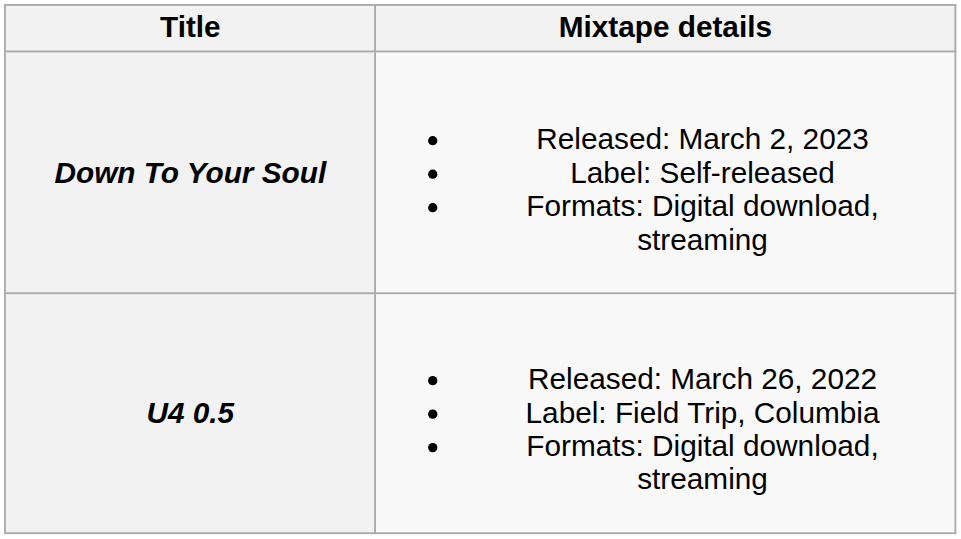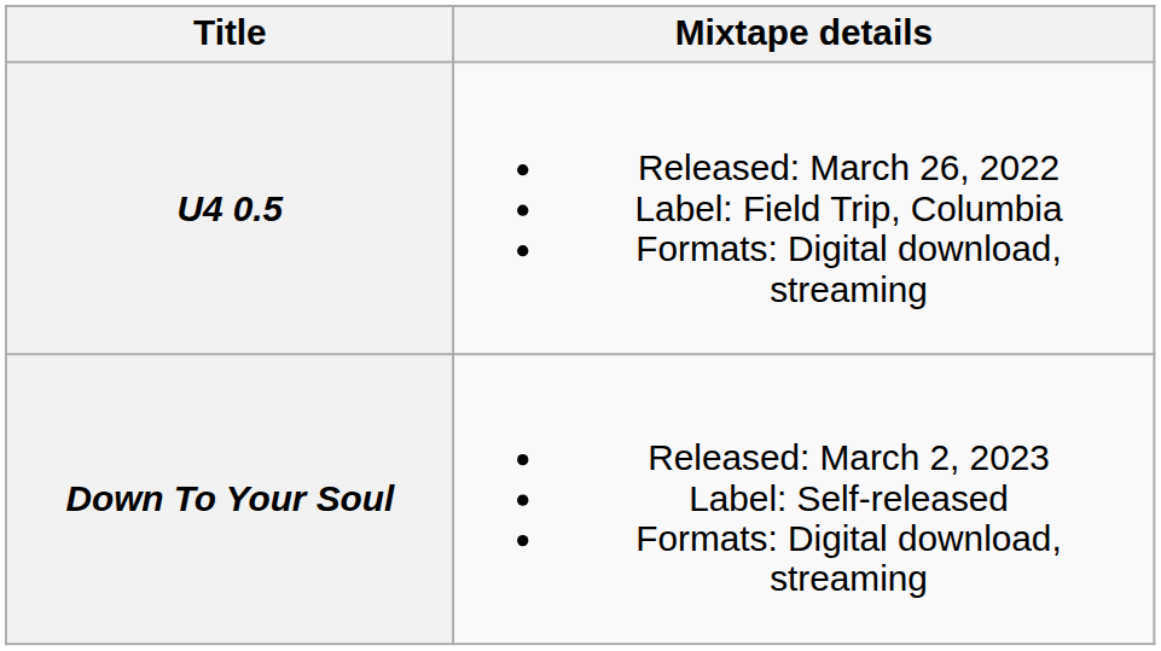 <table class="wikitable plainrowheaders" style="text-align:center;">
 <tr>
 <th scope="col" style="width:12em;">Title</th>
 <th scope="col" style="width:19em;">Mixtape details</th>
 </tr>
 <tr>
+<th scope="row"><em>U4 0.5</em></th>
+<td><br><ul><li>Released: March 26, 2022</li><li>Label: Field Trip, Columbia</li><li>Formats: Digital download, streaming</li></ul></td>
+</tr>
+<tr>
 <th scope="row"><em>Down To Your Soul</em></th>
 <td><br><ul><li>Released: March 2, 2023</li><li>Label: Self-released</li><li>Formats: Digital download, streaming</li></ul></td>
 </tr>
-<tr>
-<th scope="row"><em>U4 0.5</em></th>
-<td><br><ul><li>Released: March 26, 2022</li><li>Label: Field Trip, Columbia</li><li>Formats: Digital download, streaming</li></ul></td>
-</tr>
 </table>
